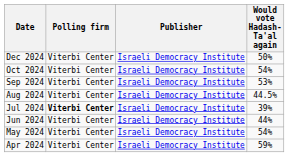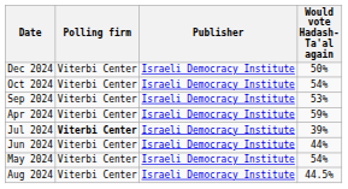 <table class="wikitable sortable" style="text-align:center; font-size:90%; line-height:13px">
 <tr>
 <th>Date</th>
 <th>Polling firm</th>
 <th>Publisher</th>
 <th>Would<br>vote<br>Hadash-<br>Ta'al<br>again</th>
 </tr>
 <tr>
 <td data-sort-value=2024-12>Dec 2024</td>
 <td>Viterbi Center</td>
 <td><a href='#'>Israeli Democracy Institute</a></td>
 <td>50%</td>
 </tr>
 <tr>
 <td data-sort-value=2024-10>Oct 2024</td>
 <td>Viterbi Center</td>
 <td><a href='#'>Israeli Democracy Institute</a></td>
 <td>54%</td>
 </tr>
 <tr>
 <td data-sort-value=2024-09>Sep 2024</td>
 <td>Viterbi Center</td>
 <td><a href='#'>Israeli Democracy Institute</a></td>
 <td>53%</td>
 </tr>
 <tr>
-<td data-sort-value=2024-08>Aug 2024</td>
+<td data-sort-value=2024-04>Apr 2024</td>
 <td>Viterbi Center</td>
 <td><a href='#'>Israeli Democracy Institute</a></td>
-<td>44.5%</td>
+<td>59%</td>
 </tr>
 <tr>
 <td data-sort-value=2024-07>Jul 2024</td>
 <td><strong>Viterbi Center</strong></td>
 <td><a href='#'>Israeli Democracy Institute</a></td>
 <td>39%</td>
 </tr>
 <tr>
 <td data-sort-value=2024-06>Jun 2024</td>
 <td>Viterbi Center</td>
 <td><a href='#'>Israeli Democracy Institute</a></td>
 <td>44%</td>
 </tr>
 <tr>
 <td data-sort-value=2024-05>May 2024</td>
 <td>Viterbi Center</td>
 <td><a href='#'>Israeli Democracy Institute</a></td>
 <td>54%</td>
 </tr>
 <tr>
-<td data-sort-value=2024-04>Apr 2024</td>
+<td data-sort-value=2024-08>Aug 2024</td>
 <td>Viterbi Center</td>
 <td><a href='#'>Israeli Democracy Institute</a></td>
-<td>59%</td>
+<td>44.5%</td>
 </tr>
 </table>
